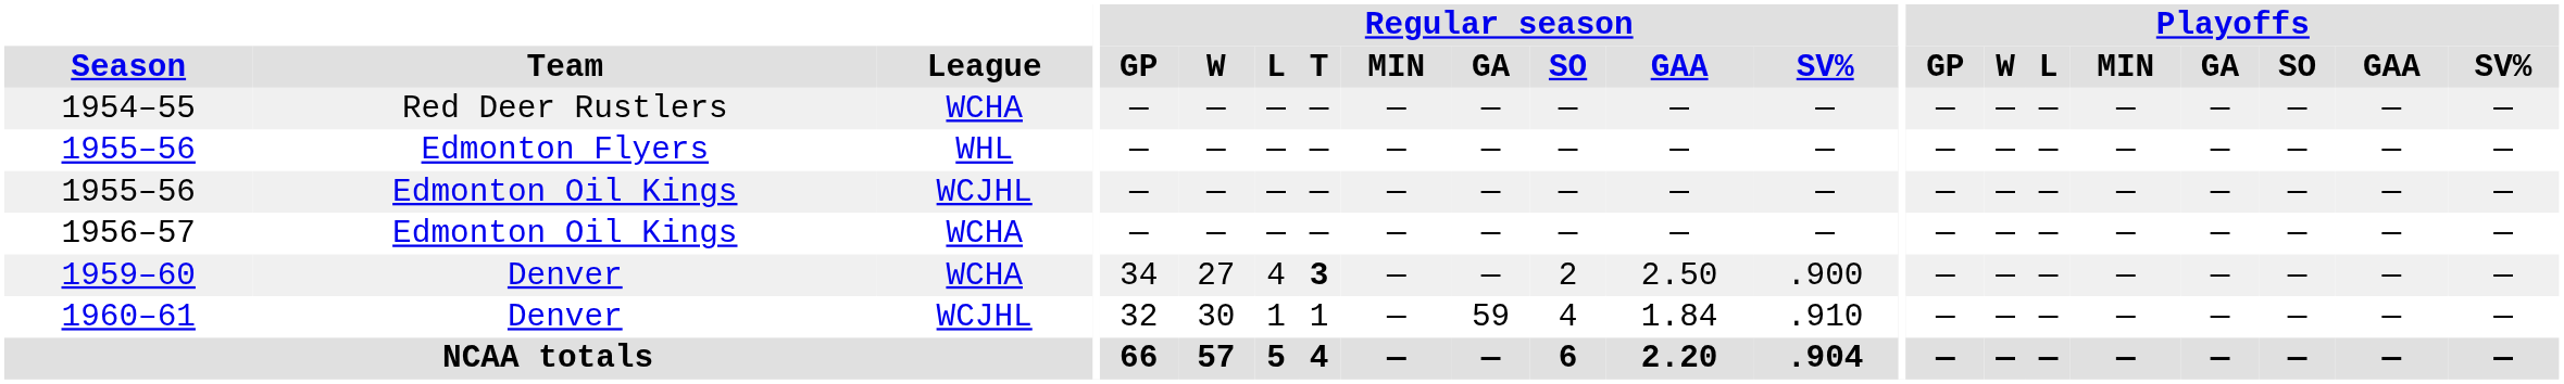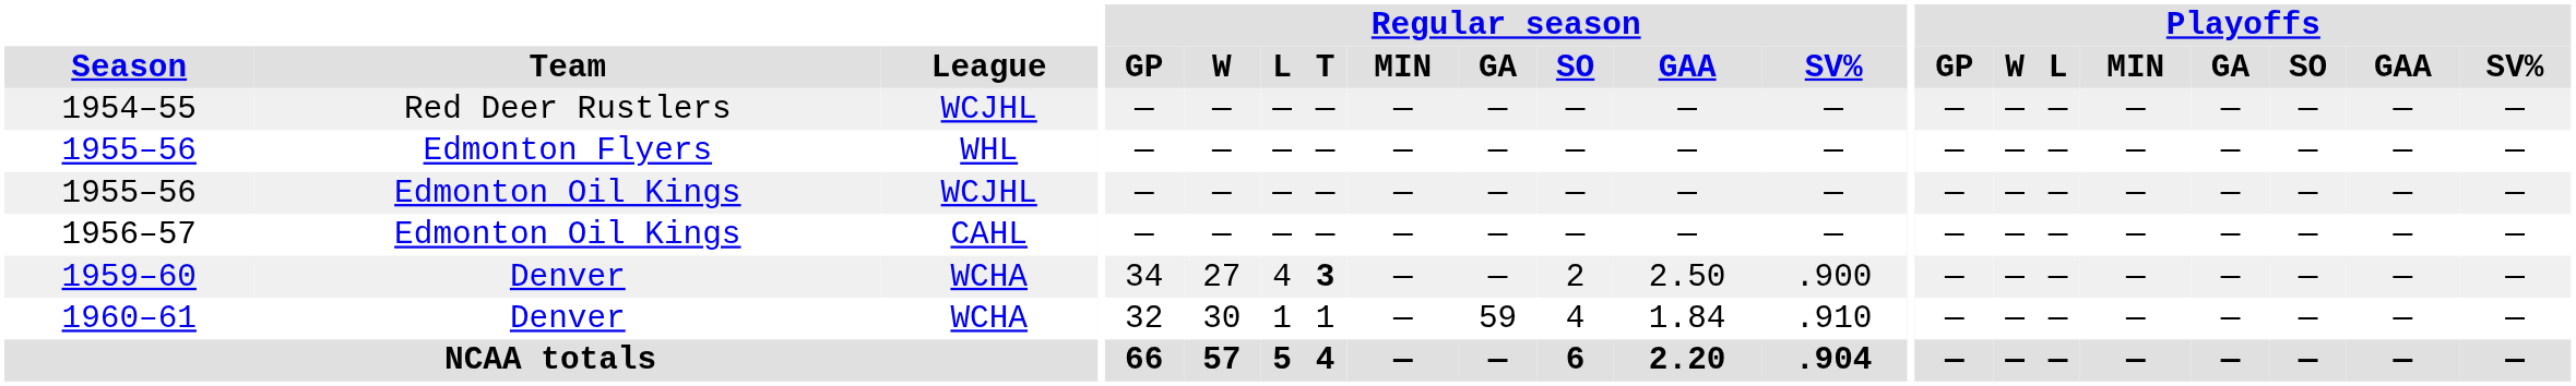 <table border="0" cellpadding="1" cellspacing="0" style="text-align:center; width:80em">
 <tr bgcolor="#e0e0e0">
 <th colspan="3" bgcolor="#ffffff"></th>
 <th rowspan="99" bgcolor="#ffffff"></th>
 <th colspan="9"><a href='#'>Regular season</a></th>
 <th rowspan="99" bgcolor="#ffffff"></th>
 <th colspan="8"><a href='#'>Playoffs</a></th>
 </tr>
 <tr bgcolor="#e0e0e0">
 <th><a href='#'>Season</a></th>
 <th>Team</th>
 <th>League</th>
 <th>GP</th>
 <th>W</th>
 <th>L</th>
 <th>T</th>
 <th>MIN</th>
 <th>GA</th>
 <th><a href='#'>SO</a></th>
 <th><a href='#'>GAA</a></th>
 <th><a href='#'>SV%</a></th>
 <th>GP</th>
 <th>W</th>
 <th>L</th>
 <th>MIN</th>
 <th>GA</th>
 <th>SO</th>
 <th>GAA</th>
 <th>SV%</th>
 </tr>
 <tr bgcolor="f0f0f0">
 <td>1954–55</td>
 <td>Red Deer Rustlers</td>
-<td><a href='#'>WCHA</a></td>
+<td><a href='#'>WCJHL</a></td>
 <td>—</td>
 <td>—</td>
 <td>—</td>
 <td>—</td>
 <td>—</td>
 <td>—</td>
 <td>—</td>
 <td>—</td>
 <td>—</td>
 <td>—</td>
 <td>—</td>
 <td>—</td>
 <td>—</td>
 <td>—</td>
 <td>—</td>
 <td>—</td>
 <td>—</td>
 </tr>
 <tr>
 <td><a href='#'>1955–56</a></td>
 <td><a href='#'>Edmonton Flyers</a></td>
 <td><a href='#'>WHL</a></td>
 <td>—</td>
 <td>—</td>
 <td>—</td>
 <td>—</td>
 <td>—</td>
 <td>—</td>
 <td>—</td>
 <td>—</td>
 <td>—</td>
 <td>—</td>
 <td>—</td>
 <td>—</td>
 <td>—</td>
 <td>—</td>
 <td>—</td>
 <td>—</td>
 <td>—</td>
 </tr>
 <tr bgcolor="f0f0f0">
 <td>1955–56</td>
 <td><a href='#'>Edmonton Oil Kings</a></td>
 <td><a href='#'>WCJHL</a></td>
 <td>—</td>
 <td>—</td>
 <td>—</td>
 <td>—</td>
 <td>—</td>
 <td>—</td>
 <td>—</td>
 <td>—</td>
 <td>—</td>
 <td>—</td>
 <td>—</td>
 <td>—</td>
 <td>—</td>
 <td>—</td>
 <td>—</td>
 <td>—</td>
 <td>—</td>
 </tr>
 <tr>
 <td>1956–57</td>
 <td><a href='#'>Edmonton Oil Kings</a></td>
-<td><a href='#'>WCHA</a></td>
+<td><a href='#'>CAHL</a></td>
 <td>—</td>
 <td>—</td>
 <td>—</td>
 <td>—</td>
 <td>—</td>
 <td>—</td>
 <td>—</td>
 <td>—</td>
 <td>—</td>
 <td>—</td>
 <td>—</td>
 <td>—</td>
 <td>—</td>
 <td>—</td>
 <td>—</td>
 <td>—</td>
 <td>—</td>
 </tr>
 <tr bgcolor="f0f0f0">
 <td><a href='#'>1959–60</a></td>
 <td><a href='#'>Denver</a></td>
 <td><a href='#'>WCHA</a></td>
 <td>34</td>
 <td>27</td>
 <td>4</td>
 <td><strong>3</strong></td>
 <td>—</td>
 <td>—</td>
 <td>2</td>
 <td>2.50</td>
 <td>.900</td>
 <td>—</td>
 <td>—</td>
 <td>—</td>
 <td>—</td>
 <td>—</td>
 <td>—</td>
 <td>—</td>
 <td>—</td>
 </tr>
 <tr>
 <td><a href='#'>1960–61</a></td>
 <td><a href='#'>Denver</a></td>
-<td><a href='#'>WCJHL</a></td>
+<td><a href='#'>WCHA</a></td>
 <td>32</td>
 <td>30</td>
 <td>1</td>
 <td>1</td>
 <td>—</td>
 <td>59</td>
 <td>4</td>
 <td>1.84</td>
 <td>.910</td>
 <td>—</td>
 <td>—</td>
 <td>—</td>
 <td>—</td>
 <td>—</td>
 <td>—</td>
 <td>—</td>
 <td>—</td>
 </tr>
 <tr bgcolor="#e0e0e0">
 <th colspan="3">NCAA totals</th>
 <th>66</th>
 <th>57</th>
 <th>5</th>
 <th>4</th>
 <th>—</th>
 <th>—</th>
 <th>6</th>
 <th>2.20</th>
 <th>.904</th>
 <th>—</th>
 <th>—</th>
 <th>—</th>
 <th>—</th>
 <th>—</th>
 <th>—</th>
 <th>—</th>
 <th>—</th>
 </tr>
 </table>
